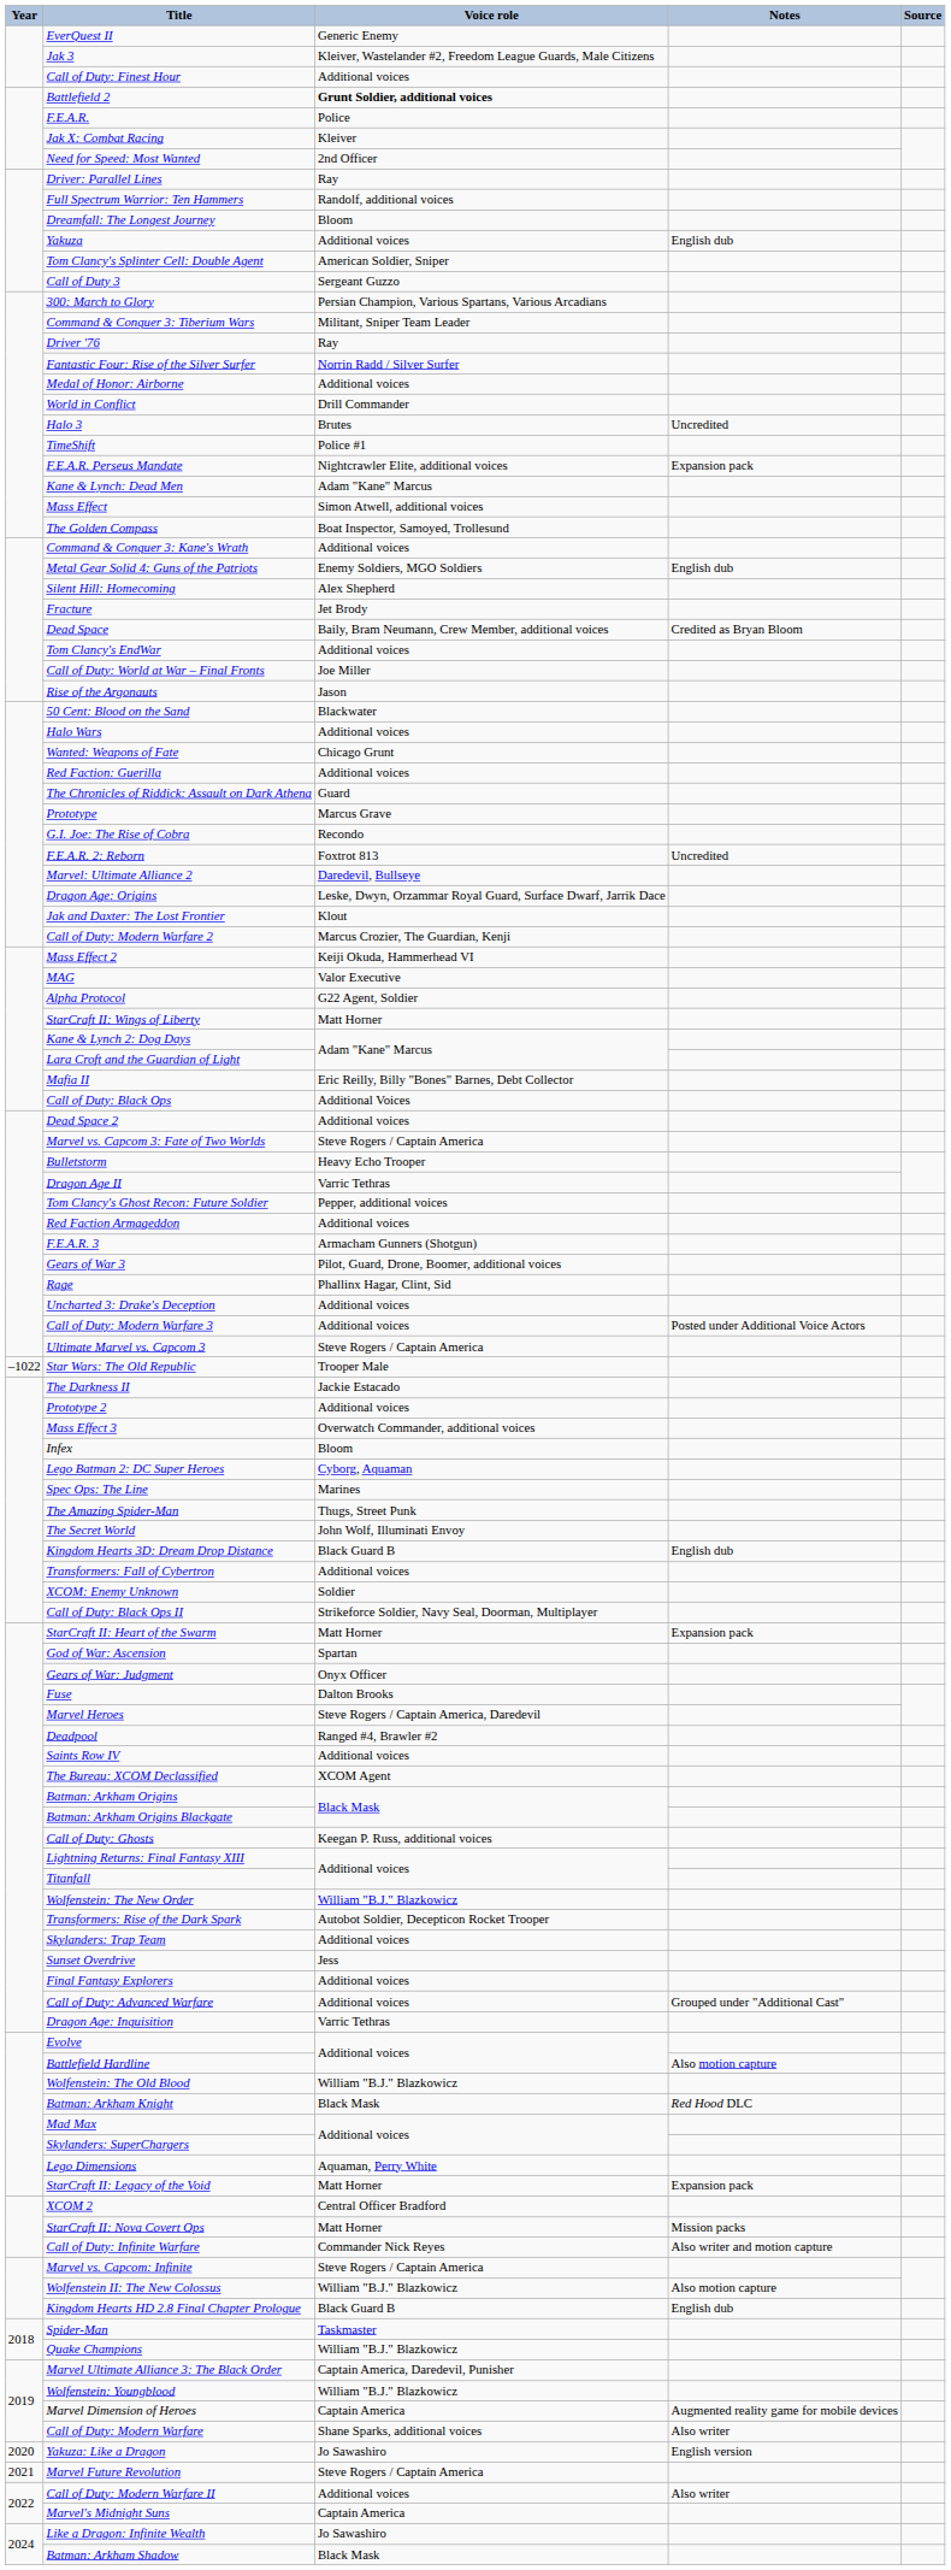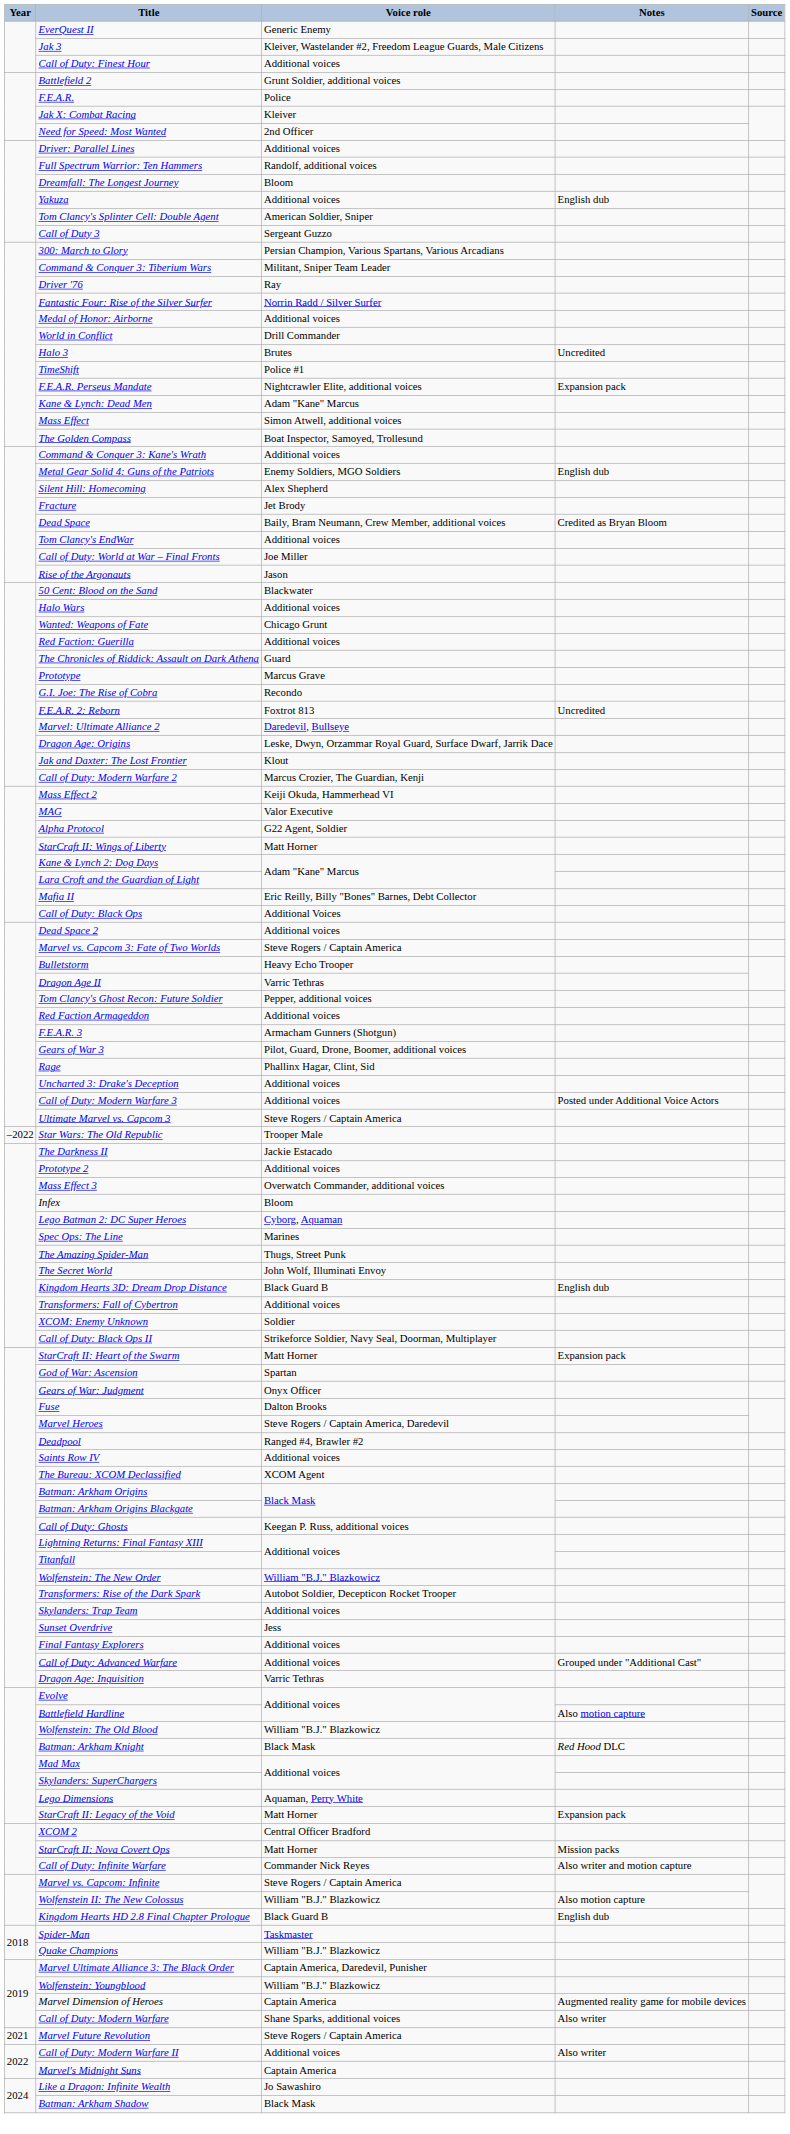 <table class="wikitable sortable plainrowheaders" style="width=100%;  font-size: 100%;">
 <tr>
 <th style="background:#b0c4de;">Year</th>
 <th style="background:#b0c4de;">Title</th>
 <th style="background:#b0c4de;">Voice role</th>
 <th style="background:#b0c4de;" class="unsortable">Notes</th>
 <th style="background:#b0c4de;" class="unsortable">Source</th>
 </tr>
 <tr>
 <td rowspan="3"></td>
 <td><em><a href='#'>EverQuest II</a></em></td>
 <td>Generic Enemy</td>
 <td> </td>
 <td> </td>
 </tr>
 <tr>
 <td><em><a href='#'>Jak 3</a></em></td>
 <td>Kleiver, Wastelander #2, Freedom League Guards, Male Citizens</td>
 <td> </td>
 <td></td>
 </tr>
 <tr>
 <td><em><a href='#'>Call of Duty: Finest Hour</a></em></td>
 <td>Additional voices</td>
 <td> </td>
 <td> </td>
 </tr>
 <tr>
 <td rowspan="4"></td>
 <td><em><a href='#'>Battlefield 2</a></em></td>
-<td><strong>Grunt Soldier, additional voices</strong></td>
+<td>Grunt Soldier, additional voices</td>
 <td> </td>
 <td> </td>
 </tr>
 <tr>
 <td><em><a href='#'>F.E.A.R.</a></em></td>
 <td>Police</td>
 <td> </td>
 <td> </td>
 </tr>
 <tr>
 <td><em><a href='#'>Jak X: Combat Racing</a></em></td>
 <td>Kleiver</td>
 <td> </td>
 <td rowspan="2"></td>
 </tr>
 <tr>
 <td><em><a href='#'>Need for Speed: Most Wanted</a></em></td>
 <td>2nd Officer</td>
 <td> </td>
 </tr>
 <tr>
 <td rowspan="6"></td>
 <td><em><a href='#'>Driver: Parallel Lines</a></em></td>
-<td>Ray</td>
+<td>Additional voices</td>
 <td> </td>
 <td> </td>
 </tr>
 <tr>
 <td><em><a href='#'>Full Spectrum Warrior: Ten Hammers</a></em></td>
 <td>Randolf, additional voices</td>
 <td> </td>
 <td> </td>
 </tr>
 <tr>
 <td><em><a href='#'>Dreamfall: The Longest Journey</a></em></td>
 <td>Bloom</td>
 <td> </td>
 <td></td>
 </tr>
 <tr>
 <td><em><a href='#'>Yakuza</a></em></td>
 <td>Additional voices</td>
 <td>English dub</td>
 <td> </td>
 </tr>
 <tr>
 <td><em><a href='#'>Tom Clancy's Splinter Cell: Double Agent</a></em></td>
 <td>American Soldier, Sniper</td>
 <td> </td>
 <td> </td>
 </tr>
 <tr>
 <td><em><a href='#'>Call of Duty 3</a></em></td>
 <td>Sergeant Guzzo</td>
 <td> </td>
 <td> </td>
 </tr>
 <tr>
 <td rowspan="12"></td>
 <td><em><a href='#'>300: March to Glory</a></em></td>
 <td>Persian Champion, Various Spartans, Various Arcadians</td>
 <td> </td>
 <td></td>
 </tr>
 <tr>
 <td><em><a href='#'>Command & Conquer 3: Tiberium Wars</a></em></td>
 <td>Militant, Sniper Team Leader</td>
 <td> </td>
 <td> </td>
 </tr>
 <tr>
 <td><em><a href='#'>Driver '76</a></em></td>
 <td>Ray</td>
 <td> </td>
 <td></td>
 </tr>
 <tr>
 <td><em><a href='#'>Fantastic Four: Rise of the Silver Surfer</a></em></td>
 <td><a href='#'>Norrin Radd / Silver Surfer</a></td>
 <td> </td>
 <td> </td>
 </tr>
 <tr>
 <td><em><a href='#'>Medal of Honor: Airborne</a></em></td>
 <td>Additional voices</td>
 <td> </td>
 <td> </td>
 </tr>
 <tr>
 <td><em><a href='#'>World in Conflict</a></em></td>
 <td>Drill Commander</td>
 <td> </td>
 <td> </td>
 </tr>
 <tr>
 <td><em><a href='#'>Halo 3</a></em></td>
 <td>Brutes</td>
 <td>Uncredited</td>
 <td> </td>
 </tr>
 <tr>
 <td><em><a href='#'>TimeShift</a></em></td>
 <td>Police #1</td>
 <td> </td>
 <td> </td>
 </tr>
 <tr>
 <td><em><a href='#'>F.E.A.R. Perseus Mandate</a></em></td>
 <td>Nightcrawler Elite, additional voices</td>
 <td>Expansion pack</td>
 <td> </td>
 </tr>
 <tr>
 <td><em><a href='#'>Kane & Lynch: Dead Men</a></em></td>
 <td>Adam "Kane" Marcus</td>
 <td> </td>
 <td> </td>
 </tr>
 <tr>
 <td><em><a href='#'>Mass Effect</a></em></td>
 <td>Simon Atwell, additional voices</td>
 <td> </td>
 <td> </td>
 </tr>
 <tr>
 <td><em><a href='#'>The Golden Compass</a></em></td>
 <td>Boat Inspector, Samoyed, Trollesund</td>
 <td> </td>
 <td> </td>
 </tr>
 <tr>
 <td rowspan="8"></td>
 <td><em><a href='#'>Command & Conquer 3: Kane's Wrath</a></em></td>
 <td>Additional voices</td>
 <td> </td>
 <td> </td>
 </tr>
 <tr>
 <td><em><a href='#'>Metal Gear Solid 4: Guns of the Patriots</a></em></td>
 <td>Enemy Soldiers, MGO Soldiers</td>
 <td>English dub</td>
 <td></td>
 </tr>
 <tr>
 <td><em><a href='#'>Silent Hill: Homecoming</a></em></td>
 <td>Alex Shepherd</td>
 <td> </td>
 <td></td>
 </tr>
 <tr>
 <td><em><a href='#'>Fracture</a></em></td>
 <td>Jet Brody</td>
 <td> </td>
 <td> </td>
 </tr>
 <tr>
 <td><em><a href='#'>Dead Space</a></em></td>
 <td>Baily, Bram Neumann, Crew Member, additional voices</td>
 <td>Credited as Bryan Bloom</td>
 <td> </td>
 </tr>
 <tr>
 <td><em><a href='#'>Tom Clancy's EndWar</a></em></td>
 <td>Additional voices</td>
 <td> </td>
 <td> </td>
 </tr>
 <tr>
 <td><em><a href='#'>Call of Duty: World at War – Final Fronts</a></em> </td>
 <td>Joe Miller</td>
 <td></td>
 <td></td>
 </tr>
 <tr>
 <td><em><a href='#'>Rise of the Argonauts</a></em></td>
 <td>Jason</td>
 <td> </td>
 <td> </td>
 </tr>
 <tr>
 <td rowspan="12"></td>
 <td><em><a href='#'>50 Cent: Blood on the Sand</a></em></td>
 <td>Blackwater</td>
 <td> </td>
 <td> </td>
 </tr>
 <tr>
 <td><em><a href='#'>Halo Wars</a></em></td>
 <td>Additional voices</td>
 <td> </td>
 <td> </td>
 </tr>
 <tr>
 <td><em><a href='#'>Wanted: Weapons of Fate</a></em></td>
 <td>Chicago Grunt</td>
 <td> </td>
 <td> </td>
 </tr>
 <tr>
 <td><em><a href='#'>Red Faction: Guerilla</a></em></td>
 <td>Additional voices</td>
 <td></td>
 <td></td>
 </tr>
 <tr>
 <td><em><a href='#'>The Chronicles of Riddick: Assault on Dark Athena</a></em></td>
 <td>Guard</td>
 <td> </td>
 <td></td>
 </tr>
 <tr>
 <td><em><a href='#'>Prototype</a></em></td>
 <td>Marcus Grave</td>
 <td> </td>
 <td> </td>
 </tr>
 <tr>
 <td><em><a href='#'>G.I. Joe: The Rise of Cobra</a></em></td>
 <td>Recondo</td>
 <td> </td>
 <td> </td>
 </tr>
 <tr>
 <td><em><a href='#'>F.E.A.R. 2: Reborn</a></em></td>
 <td>Foxtrot 813</td>
 <td>Uncredited</td>
 <td> </td>
 </tr>
 <tr>
 <td><em><a href='#'>Marvel: Ultimate Alliance 2</a></em></td>
 <td><a href='#'>Daredevil</a>, <a href='#'>Bullseye</a></td>
 <td> </td>
 <td> </td>
 </tr>
 <tr>
 <td><em><a href='#'>Dragon Age: Origins</a></em></td>
 <td>Leske, Dwyn, Orzammar Royal Guard, Surface Dwarf, Jarrik Dace</td>
 <td> </td>
 <td> </td>
 </tr>
 <tr>
 <td><em><a href='#'>Jak and Daxter: The Lost Frontier</a></em></td>
 <td>Klout</td>
 <td> </td>
 <td></td>
 </tr>
 <tr>
 <td><em><a href='#'>Call of Duty: Modern Warfare 2</a></em></td>
 <td>Marcus Crozier, The Guardian, Kenji</td>
 <td> </td>
 <td> </td>
 </tr>
 <tr>
 <td rowspan="8"></td>
 <td><em><a href='#'>Mass Effect 2</a></em></td>
 <td>Keiji Okuda, Hammerhead VI</td>
 <td> </td>
 <td> </td>
 </tr>
 <tr>
 <td><em><a href='#'>MAG</a></em></td>
 <td>Valor Executive</td>
 <td> </td>
 <td> </td>
 </tr>
 <tr>
 <td><em><a href='#'>Alpha Protocol</a></em></td>
 <td>G22 Agent, Soldier</td>
 <td> </td>
 <td> </td>
 </tr>
 <tr>
 <td><em><a href='#'>StarCraft II: Wings of Liberty</a></em></td>
 <td>Matt Horner</td>
 <td> </td>
 <td></td>
 </tr>
 <tr>
 <td><em><a href='#'>Kane & Lynch 2: Dog Days</a></em></td>
 <td rowspan="2">Adam "Kane" Marcus</td>
 <td> </td>
 <td> </td>
 </tr>
 <tr>
 <td><em><a href='#'>Lara Croft and the Guardian of Light</a></em></td>
 <td> </td>
 <td> </td>
 </tr>
 <tr>
 <td><em><a href='#'>Mafia II</a></em></td>
 <td>Eric Reilly, Billy "Bones" Barnes, Debt Collector</td>
 <td> </td>
 <td></td>
 </tr>
 <tr>
 <td><em><a href='#'>Call of Duty: Black Ops</a></em></td>
 <td>Additional Voices</td>
 <td> </td>
 <td></td>
 </tr>
 <tr>
 <td rowspan="12"></td>
 <td><em><a href='#'>Dead Space 2</a></em></td>
 <td>Additional voices</td>
 <td> </td>
 <td> </td>
 </tr>
 <tr>
 <td><em><a href='#'>Marvel vs. Capcom 3: Fate of Two Worlds</a></em></td>
 <td>Steve Rogers / Captain America</td>
 <td> </td>
 <td> </td>
 </tr>
 <tr>
 <td><em><a href='#'>Bulletstorm</a></em></td>
 <td>Heavy Echo Trooper</td>
 <td> </td>
 <td rowspan="2"></td>
 </tr>
 <tr>
 <td><em><a href='#'>Dragon Age II</a></em></td>
 <td>Varric Tethras</td>
 <td> </td>
 </tr>
 <tr>
 <td><em><a href='#'>Tom Clancy's Ghost Recon: Future Soldier</a></em></td>
 <td>Pepper, additional voices</td>
 <td> </td>
 <td> </td>
 </tr>
 <tr>
 <td><em><a href='#'>Red Faction Armageddon</a></em></td>
 <td>Additional voices</td>
 <td> </td>
 <td> </td>
 </tr>
 <tr>
 <td><em><a href='#'>F.E.A.R. 3</a></em></td>
 <td>Armacham Gunners (Shotgun)</td>
 <td> </td>
 <td> </td>
 </tr>
 <tr>
 <td><em><a href='#'>Gears of War 3</a></em></td>
 <td>Pilot, Guard, Drone, Boomer, additional voices</td>
 <td> </td>
 <td> </td>
 </tr>
 <tr>
 <td><em><a href='#'>Rage</a></em></td>
 <td>Phallinx Hagar, Clint, Sid</td>
 <td> </td>
 <td> </td>
 </tr>
 <tr>
 <td><em><a href='#'>Uncharted 3: Drake's Deception</a></em></td>
 <td>Additional voices</td>
 <td> </td>
 <td></td>
 </tr>
 <tr>
 <td><em><a href='#'>Call of Duty: Modern Warfare 3</a></em></td>
 <td>Additional voices</td>
 <td>Posted under Additional Voice Actors</td>
 <td> </td>
 </tr>
 <tr>
 <td><em><a href='#'>Ultimate Marvel vs. Capcom 3</a></em></td>
 <td>Steve Rogers / Captain America</td>
 <td> </td>
 <td> </td>
 </tr>
 <tr>
-<td>–1022</td>
+<td>–2022</td>
 <td><em><a href='#'>Star Wars: The Old Republic</a></em></td>
 <td>Trooper Male</td>
 <td> </td>
 <td></td>
 </tr>
 <tr>
 <td rowspan="12"></td>
 <td><em><a href='#'>The Darkness II</a></em></td>
 <td>Jackie Estacado</td>
 <td></td>
 <td></td>
 </tr>
 <tr>
 <td><em><a href='#'>Prototype 2</a></em></td>
 <td>Additional voices</td>
 <td></td>
 <td></td>
 </tr>
 <tr>
 <td><em><a href='#'>Mass Effect 3</a></em></td>
 <td>Overwatch Commander, additional voices</td>
 <td> </td>
 <td> </td>
 </tr>
 <tr>
 <td><em>Infex</em></td>
 <td>Bloom</td>
 <td> </td>
 <td> </td>
 </tr>
 <tr>
 <td><em><a href='#'>Lego Batman 2: DC Super Heroes</a></em></td>
 <td><a href='#'>Cyborg</a>, <a href='#'>Aquaman</a></td>
 <td> </td>
 <td> </td>
 </tr>
 <tr>
 <td><em><a href='#'>Spec Ops: The Line</a></em></td>
 <td>Marines</td>
 <td> </td>
 <td></td>
 </tr>
 <tr>
 <td><em><a href='#'>The Amazing Spider-Man</a></em></td>
 <td>Thugs, Street Punk</td>
 <td> </td>
 <td> </td>
 </tr>
 <tr>
 <td><em><a href='#'>The Secret World</a></em></td>
 <td>John Wolf, Illuminati Envoy</td>
 <td> </td>
 <td> </td>
 </tr>
 <tr>
 <td><em><a href='#'>Kingdom Hearts 3D: Dream Drop Distance</a></em></td>
 <td>Black Guard B</td>
 <td>English dub</td>
 <td> </td>
 </tr>
 <tr>
 <td><em><a href='#'>Transformers: Fall of Cybertron</a></em></td>
 <td>Additional voices</td>
 <td> </td>
 <td> </td>
 </tr>
 <tr>
 <td><em><a href='#'>XCOM: Enemy Unknown</a></em></td>
 <td>Soldier</td>
 <td> </td>
 <td> </td>
 </tr>
 <tr>
 <td><em><a href='#'>Call of Duty: Black Ops II</a></em></td>
 <td>Strikeforce Soldier, Navy Seal, Doorman, Multiplayer</td>
 <td> </td>
 <td> </td>
 </tr>
 <tr>
 <td rowspan="20"></td>
 <td><em><a href='#'>StarCraft II: Heart of the Swarm</a></em></td>
 <td>Matt Horner</td>
 <td>Expansion pack</td>
 <td></td>
 </tr>
 <tr>
 <td><em><a href='#'>God of War: Ascension</a></em></td>
 <td>Spartan</td>
 <td> </td>
 <td></td>
 </tr>
 <tr>
 <td><em><a href='#'>Gears of War: Judgment</a></em></td>
 <td>Onyx Officer</td>
 <td> </td>
 <td></td>
 </tr>
 <tr>
 <td><em><a href='#'>Fuse</a></em></td>
 <td>Dalton Brooks</td>
 <td> </td>
 <td rowspan="2"></td>
 </tr>
 <tr>
 <td><em><a href='#'>Marvel Heroes</a></em></td>
 <td>Steve Rogers / Captain America, Daredevil</td>
 <td> </td>
 </tr>
 <tr>
 <td><em><a href='#'>Deadpool</a></em></td>
 <td>Ranged #4, Brawler #2</td>
 <td> </td>
 <td> </td>
 </tr>
 <tr>
 <td><em><a href='#'>Saints Row IV</a></em></td>
 <td>Additional voices</td>
 <td> </td>
 <td> </td>
 </tr>
 <tr>
 <td><em><a href='#'>The Bureau: XCOM Declassified</a></em></td>
 <td>XCOM Agent</td>
 <td> </td>
 <td> </td>
 </tr>
 <tr>
 <td><em><a href='#'>Batman: Arkham Origins</a></em></td>
 <td rowspan="2"><a href='#'>Black Mask</a></td>
 <td></td>
 <td> </td>
 </tr>
 <tr>
 <td><em><a href='#'>Batman: Arkham Origins Blackgate</a></em></td>
 <td></td>
 <td> </td>
 </tr>
 <tr>
 <td><em><a href='#'>Call of Duty: Ghosts</a></em></td>
 <td>Keegan P. Russ, additional voices</td>
 <td> </td>
 <td> </td>
 </tr>
 <tr>
 <td><em><a href='#'>Lightning Returns: Final Fantasy XIII</a></em></td>
 <td rowspan="2">Additional voices</td>
 <td> </td>
 <td></td>
 </tr>
 <tr>
 <td><em><a href='#'>Titanfall</a></em></td>
 <td> </td>
 <td> </td>
 </tr>
 <tr>
 <td><em><a href='#'>Wolfenstein: The New Order</a></em></td>
 <td><a href='#'>William "B.J." Blazkowicz</a></td>
 <td> </td>
 <td></td>
 </tr>
 <tr>
 <td><em><a href='#'>Transformers: Rise of the Dark Spark</a></em></td>
 <td>Autobot Soldier, Decepticon Rocket Trooper</td>
 <td> </td>
 <td></td>
 </tr>
 <tr>
 <td><em><a href='#'>Skylanders: Trap Team</a></em></td>
 <td>Additional voices</td>
 <td> </td>
 <td> </td>
 </tr>
 <tr>
 <td><em><a href='#'>Sunset Overdrive</a></em></td>
 <td>Jess</td>
 <td> </td>
 <td> </td>
 </tr>
 <tr>
 <td><em><a href='#'>Final Fantasy Explorers</a></em></td>
 <td>Additional voices</td>
 <td> </td>
 <td> </td>
 </tr>
 <tr>
 <td><em><a href='#'>Call of Duty: Advanced Warfare</a></em></td>
 <td>Additional voices</td>
 <td>Grouped under "Additional Cast"</td>
 <td> </td>
 </tr>
 <tr>
 <td><em><a href='#'>Dragon Age: Inquisition</a></em></td>
 <td>Varric Tethras</td>
 <td> </td>
 <td> </td>
 </tr>
 <tr>
 <td rowspan="8"></td>
 <td><em><a href='#'>Evolve</a></em></td>
 <td rowspan="2">Additional voices</td>
 <td></td>
 <td></td>
 </tr>
 <tr>
 <td><em><a href='#'>Battlefield Hardline</a></em></td>
 <td>Also <a href='#'>motion capture</a></td>
 <td> </td>
 </tr>
 <tr>
 <td><em><a href='#'>Wolfenstein: The Old Blood</a></em></td>
 <td>William "B.J." Blazkowicz</td>
 <td> </td>
 <td> </td>
 </tr>
 <tr>
 <td><em><a href='#'>Batman: Arkham Knight</a></em></td>
 <td>Black Mask</td>
 <td><em>Red Hood</em> DLC</td>
 <td> </td>
 </tr>
 <tr>
 <td><em><a href='#'>Mad Max</a></em></td>
 <td rowspan="2">Additional voices</td>
 <td> </td>
 <td></td>
 </tr>
 <tr>
 <td><em><a href='#'>Skylanders: SuperChargers</a></em></td>
 <td> </td>
 <td></td>
 </tr>
 <tr>
 <td><em><a href='#'>Lego Dimensions</a></em></td>
 <td>Aquaman, <a href='#'>Perry White</a></td>
 <td> </td>
 <td></td>
 </tr>
 <tr>
 <td><em><a href='#'>StarCraft II: Legacy of the Void</a></em></td>
 <td>Matt Horner</td>
 <td>Expansion pack</td>
 <td></td>
 </tr>
 <tr>
 <td rowspan="3"></td>
 <td><em><a href='#'>XCOM 2</a></em></td>
 <td>Central Officer Bradford</td>
 <td> </td>
 <td> </td>
 </tr>
 <tr>
 <td><em><a href='#'>StarCraft II: Nova Covert Ops</a></em></td>
 <td>Matt Horner</td>
 <td>Mission packs</td>
 <td></td>
 </tr>
 <tr>
 <td><em><a href='#'>Call of Duty: Infinite Warfare</a></em></td>
 <td>Commander Nick Reyes</td>
 <td>Also writer and motion capture</td>
 <td></td>
 </tr>
 <tr>
 <td rowspan="3"></td>
 <td><em><a href='#'>Marvel vs. Capcom: Infinite</a></em></td>
 <td>Steve Rogers / Captain America</td>
 <td></td>
 <td rowspan="2"></td>
 </tr>
 <tr>
 <td><em><a href='#'>Wolfenstein II: The New Colossus</a></em></td>
 <td>William "B.J." Blazkowicz</td>
 <td>Also motion capture</td>
 </tr>
 <tr>
 <td><em><a href='#'>Kingdom Hearts HD 2.8 Final Chapter Prologue</a></em></td>
 <td>Black Guard B</td>
 <td>English dub</td>
 <td> </td>
 </tr>
 <tr>
 <td rowspan="2">2018</td>
 <td><em><a href='#'>Spider-Man</a></em></td>
 <td><a href='#'>Taskmaster</a></td>
 <td></td>
 <td></td>
 </tr>
 <tr>
 <td><em><a href='#'>Quake Champions</a></em></td>
 <td>William "B.J." Blazkowicz</td>
 <td></td>
 <td></td>
 </tr>
 <tr>
 <td rowspan="4">2019</td>
 <td><em><a href='#'>Marvel Ultimate Alliance 3: The Black Order</a></em></td>
 <td>Captain America, Daredevil, Punisher</td>
 <td></td>
 <td></td>
 </tr>
 <tr>
 <td><em><a href='#'>Wolfenstein: Youngblood</a></em></td>
 <td>William "B.J." Blazkowicz</td>
 <td></td>
 <td></td>
 </tr>
 <tr>
 <td><em>Marvel Dimension of Heroes</em></td>
 <td>Captain America</td>
 <td>Augmented reality game for mobile devices</td>
 <td></td>
 </tr>
 <tr>
 <td><em><a href='#'>Call of Duty: Modern Warfare</a></em></td>
 <td>Shane Sparks, additional voices</td>
 <td>Also writer</td>
 <td></td>
 </tr>
 <tr>
-<td>2020</td>
-<td><em><a href='#'>Yakuza: Like a Dragon</a></em></td>
-<td>Jo Sawashiro</td>
-<td>English version</td>
-<td></td>
-</tr>
-<tr>
 <td>2021</td>
 <td><em><a href='#'>Marvel Future Revolution</a></em></td>
 <td>Steve Rogers / Captain America</td>
 <td></td>
 <td></td>
 </tr>
 <tr>
 <td rowspan="2">2022</td>
 <td><em><a href='#'>Call of Duty: Modern Warfare II</a></em></td>
 <td>Additional voices</td>
 <td>Also writer</td>
 <td></td>
 </tr>
 <tr>
 <td><em><a href='#'>Marvel's Midnight Suns</a></em></td>
 <td>Captain America</td>
 <td></td>
 <td></td>
 </tr>
 <tr>
 <td rowspan="2">2024</td>
 <td><em><a href='#'>Like a Dragon: Infinite Wealth</a></em></td>
 <td>Jo Sawashiro</td>
 <td></td>
 <td></td>
 </tr>
 <tr>
 <td><em><a href='#'>Batman: Arkham Shadow</a></em></td>
 <td>Black Mask</td>
 <td></td>
 <td></td>
 </tr>
 </table>
